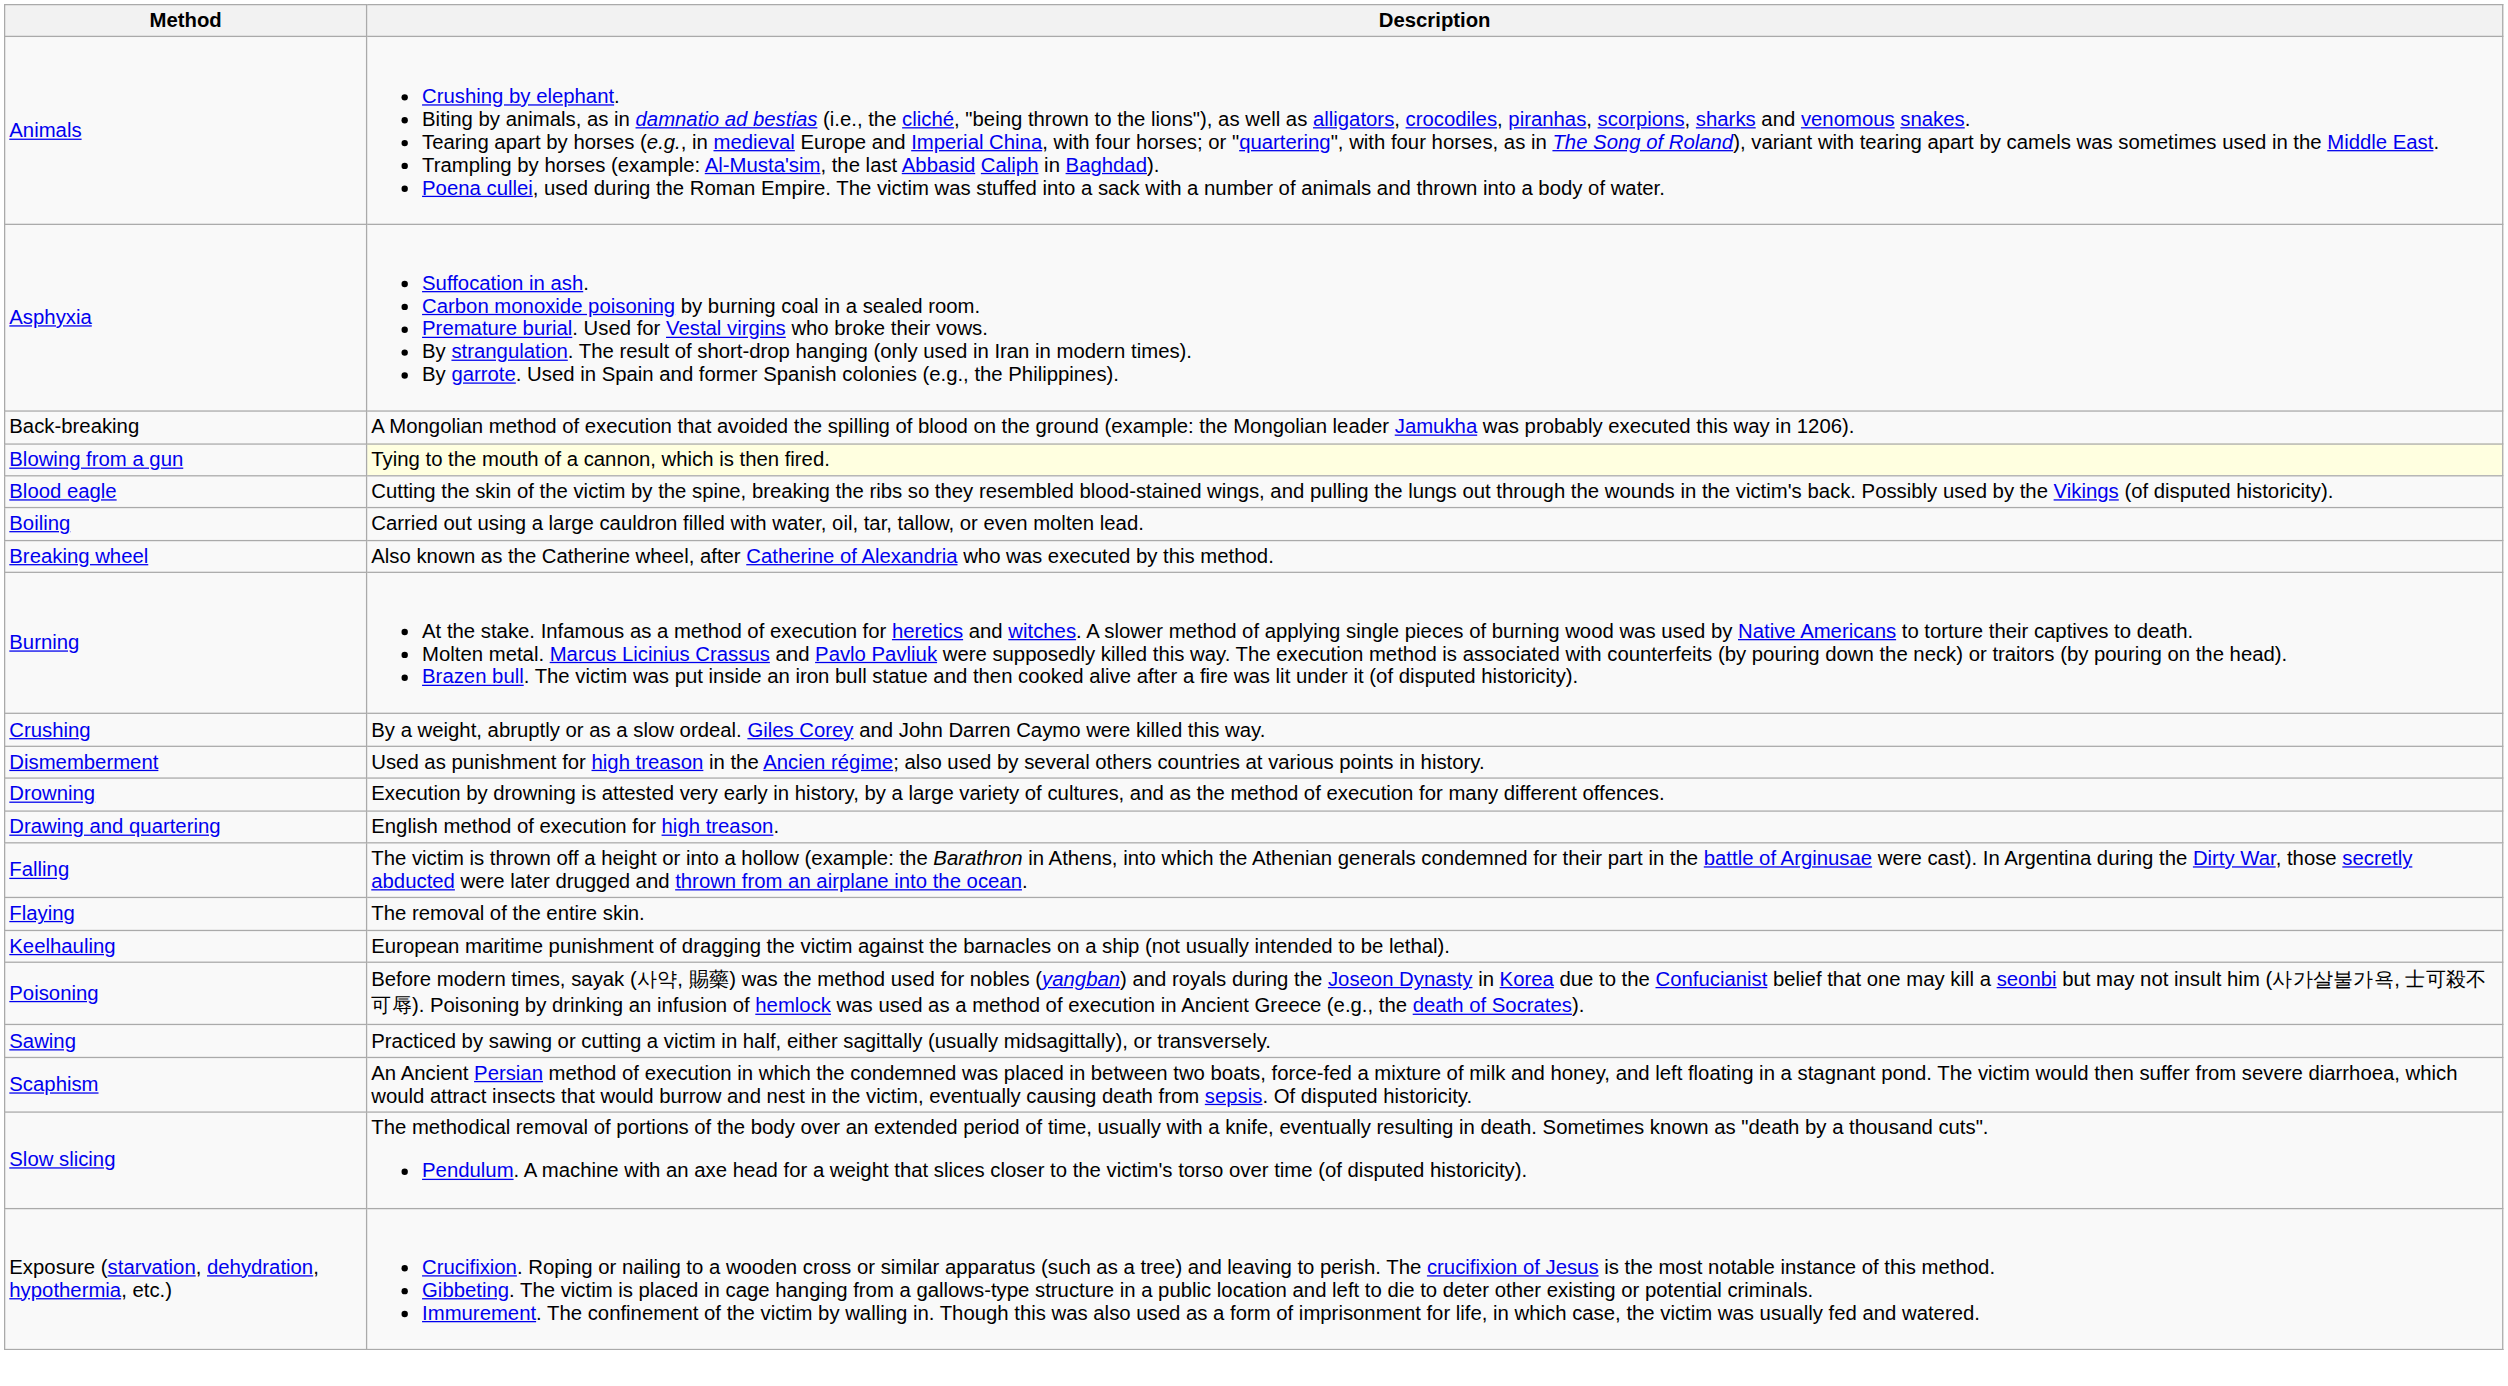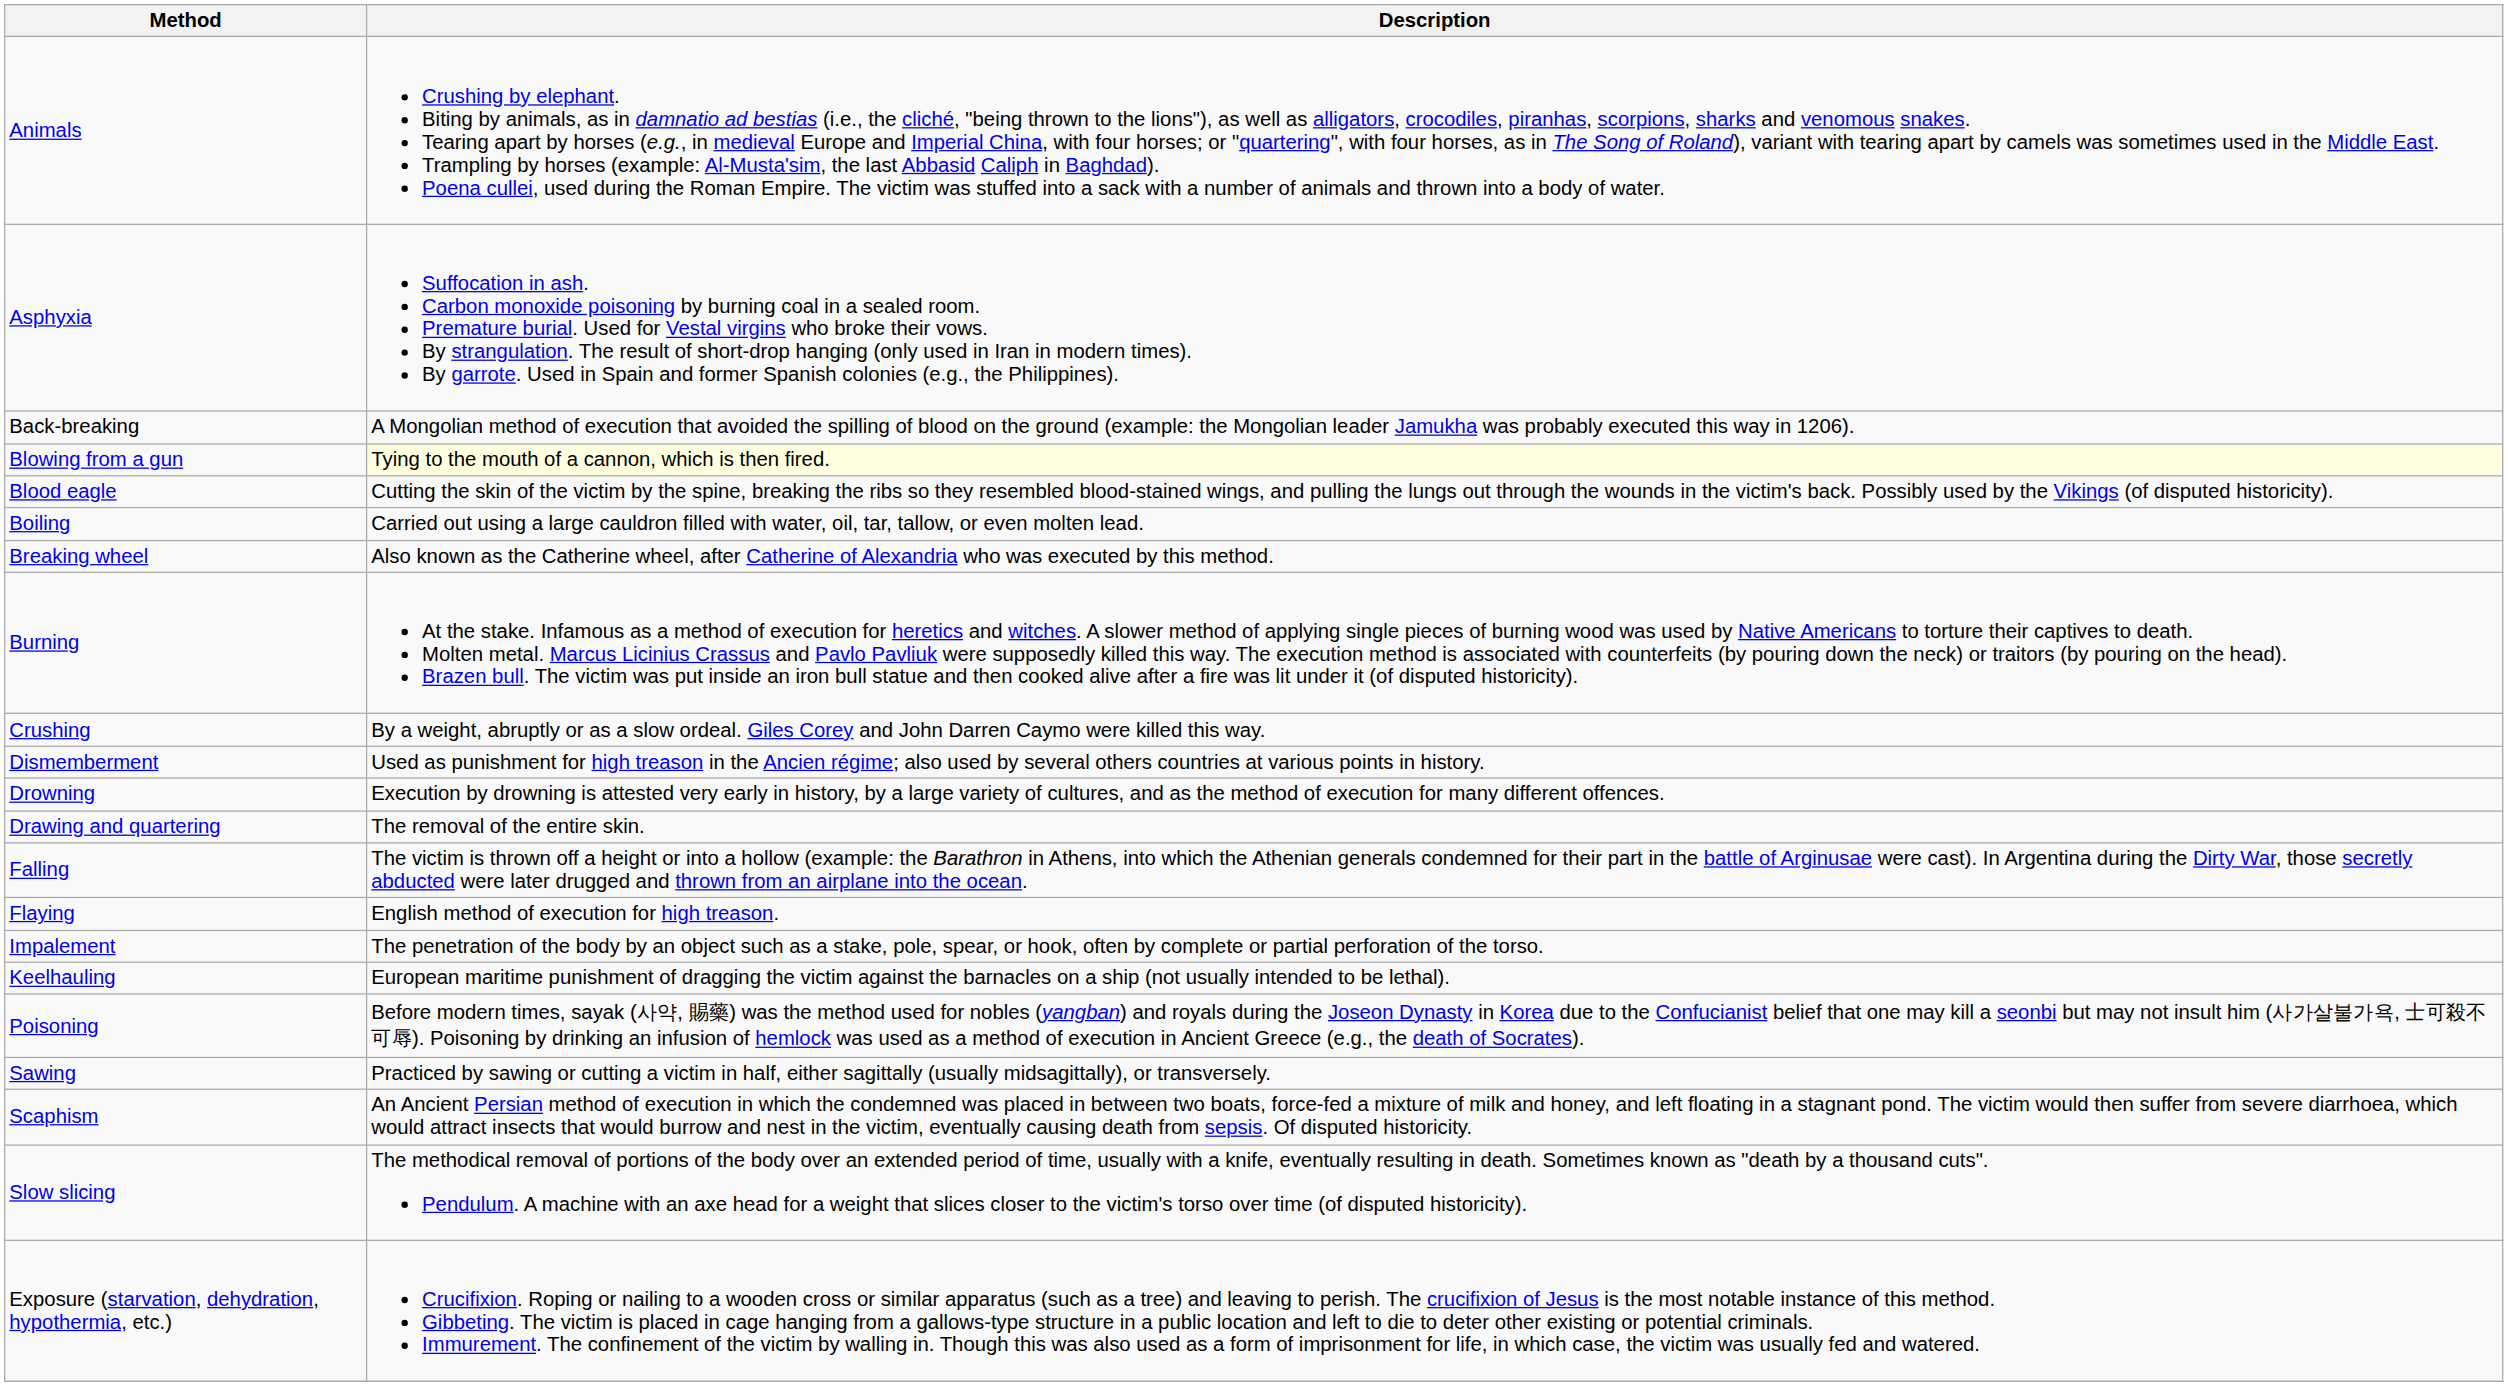 <table class="wikitable" border="1">
 <tr>
 <th>Method</th>
 <th>Description</th>
 </tr>
 <tr>
 <td align="centre"><a href='#'>Animals</a></td>
 <td><br><ul><li><a href='#'>Crushing by elephant</a>.</li><li>Biting by animals, as in <em><a href='#'>damnatio ad bestias</a></em> (i.e., the <a href='#'>cliché</a>, "being thrown to the lions"), as well as <a href='#'>alligators</a>, <a href='#'>crocodiles</a>, <a href='#'>piranhas</a>, <a href='#'>scorpions</a>, <a href='#'>sharks</a> and <a href='#'>venomous</a> <a href='#'>snakes</a>.</li><li>Tearing apart by horses (<em>e.g.</em>, in <a href='#'>medieval</a> Europe and <a href='#'>Imperial China</a>, with four horses; or "<a href='#'>quartering</a>", with four horses, as in <em><a href='#'>The Song of Roland</a></em>), variant with tearing apart by camels was sometimes used in the <a href='#'>Middle East</a>.</li><li>Trampling by horses (example: <a href='#'>Al-Musta'sim</a>, the last <a href='#'>Abbasid</a> <a href='#'>Caliph</a> in <a href='#'>Baghdad</a>).</li><li><a href='#'>Poena cullei</a>, used during the Roman Empire. The victim was stuffed into a sack with a number of animals and thrown into a body of water.</li></ul></td>
 </tr>
 <tr>
 <td align="centre"><a href='#'>Asphyxia</a></td>
 <td><br><ul><li><a href='#'>Suffocation in ash</a>.</li><li><a href='#'>Carbon monoxide poisoning</a> by burning coal in a sealed room.</li><li><a href='#'>Premature burial</a>. Used for <a href='#'>Vestal virgins</a> who broke their vows.</li><li>By <a href='#'>strangulation</a>. The result of short-drop hanging (only used in Iran in modern times).</li><li>By <a href='#'>garrote</a>. Used in Spain and former Spanish colonies (e.g., the Philippines).</li></ul></td>
 </tr>
 <tr>
 <td align="centre">Back-breaking</td>
 <td>A Mongolian method of execution that avoided the spilling of blood on the ground (example: the Mongolian leader <a href='#'>Jamukha</a> was probably executed this way in 1206).</td>
 </tr>
 <tr>
 <td align="centre"><a href='#'>Blowing from a gun</a></td>
 <td style="background: lightyellow;">Tying to the mouth of a cannon, which is then fired.</td>
 </tr>
 <tr>
 <td align="centre"><a href='#'>Blood eagle</a></td>
 <td>Cutting the skin of the victim by the spine, breaking the ribs so they resembled blood-stained wings, and pulling the lungs out through the wounds in the victim's back. Possibly used by the <a href='#'>Vikings</a> (of disputed historicity).</td>
 </tr>
 <tr>
 <td align="centre"><a href='#'>Boiling</a></td>
 <td>Carried out using a large cauldron filled with water, oil, tar, tallow, or even molten lead.</td>
 </tr>
 <tr>
 <td align="centre"><a href='#'>Breaking wheel</a></td>
 <td>Also known as the Catherine wheel, after <a href='#'>Catherine of Alexandria</a> who was executed by this method.</td>
 </tr>
 <tr>
 <td align="centre"><a href='#'>Burning</a></td>
 <td><br><ul><li>At the stake. Infamous as a method of execution for <a href='#'>heretics</a> and <a href='#'>witches</a>. A slower method of applying single pieces of burning wood was used by <a href='#'>Native Americans</a> to torture their captives to death.</li><li>Molten metal. <a href='#'>Marcus Licinius Crassus</a> and <a href='#'>Pavlo Pavliuk</a> were supposedly killed this way. The execution method is associated with counterfeits (by pouring down the neck) or traitors (by pouring on the head).</li><li><a href='#'>Brazen bull</a>. The victim was put inside an iron bull statue and then cooked alive after a fire was lit under it (of disputed historicity).</li></ul></td>
 </tr>
 <tr>
 <td align="centre"><a href='#'>Crushing</a></td>
 <td>By a weight, abruptly or as a slow ordeal. <a href='#'>Giles Corey</a> and John Darren Caymo were killed this way.</td>
 </tr>
 <tr>
 <td align="centre"><a href='#'>Dismemberment</a></td>
 <td>Used as punishment for <a href='#'>high treason</a> in the <a href='#'>Ancien régime</a>; also used by several others countries at various points in history.</td>
 </tr>
 <tr>
 <td align="centre"><a href='#'>Drowning</a></td>
 <td>Execution by drowning is attested very early in history, by a large variety of cultures, and as the method of execution for many different offences.</td>
 </tr>
 <tr>
 <td align="centre"><a href='#'>Drawing and quartering</a></td>
-<td>English method of execution for <a href='#'>high treason</a>.</td>
+<td>The  removal of the entire skin.</td>
 </tr>
 <tr>
 <td align="centre"><a href='#'>Falling</a></td>
 <td>The victim is thrown off a height or into a hollow (example: the <em>Barathron</em> in Athens, into which the Athenian generals condemned for their part in the <a href='#'>battle of Arginusae</a> were cast). In Argentina during the <a href='#'>Dirty War</a>, those <a href='#'>secretly abducted</a> were later drugged and <a href='#'>thrown from an airplane into the ocean</a>.</td>
 </tr>
 <tr>
 <td align="centre"><a href='#'>Flaying</a></td>
-<td>The  removal of the entire skin.</td>
+<td>English method of execution for <a href='#'>high treason</a>.</td>
+</tr>
+<tr>
+<td align="centre"><a href='#'>Impalement</a></td>
+<td>The penetration of the body by an object such as a stake, pole, spear, or hook, often by complete or partial perforation of the torso.</td>
 </tr>
 <tr>
 <td align="centre"><a href='#'>Keelhauling</a></td>
 <td>European maritime punishment of dragging the victim against the barnacles on a ship (not usually intended to be lethal).</td>
 </tr>
 <tr>
 <td align="centre"><a href='#'>Poisoning</a></td>
 <td>Before modern times, sayak (사약, 賜藥) was the method used for nobles (<em><a href='#'>yangban</a></em>) and royals during the <a href='#'>Joseon Dynasty</a> in <a href='#'>Korea</a> due to the <a href='#'>Confucianist</a> belief that one may kill a <a href='#'>seonbi</a> but may not insult him (사가살불가욕, 士可殺不可辱). Poisoning by drinking an infusion of <a href='#'>hemlock</a> was used as a method of execution in Ancient Greece (e.g., the <a href='#'>death of Socrates</a>).</td>
 </tr>
 <tr>
 <td align="centre"><a href='#'>Sawing</a></td>
 <td>Practiced by sawing or cutting a victim in half, either sagittally (usually midsagittally), or transversely.</td>
 </tr>
 <tr>
 <td align="centre"><a href='#'>Scaphism</a></td>
 <td>An Ancient <a href='#'>Persian</a> method of execution in which the condemned was placed in between two boats, force-fed a mixture of milk and honey, and left floating in a stagnant pond. The victim would then suffer from severe diarrhoea, which would attract insects that would burrow and nest in the victim, eventually causing death from <a href='#'>sepsis</a>. Of disputed historicity.</td>
 </tr>
 <tr>
 <td align="centre"><a href='#'>Slow slicing</a></td>
 <td>The methodical removal of portions of the body over an extended period of time, usually with a knife, eventually resulting in death. Sometimes known as "death by a thousand cuts".<br><ul><li><a href='#'>Pendulum</a>. A machine with an axe head for a weight that slices closer to the victim's torso over time (of disputed historicity).</li></ul></td>
 </tr>
 <tr>
 <td align="centre">Exposure (<a href='#'>starvation</a>, <a href='#'>dehydration</a>, <a href='#'>hypothermia</a>, etc.)</td>
 <td><br><ul><li><a href='#'>Crucifixion</a>. Roping or nailing to a wooden cross or similar apparatus (such as a tree) and leaving to perish. The <a href='#'>crucifixion of Jesus</a> is the most notable instance of this method.</li><li><a href='#'>Gibbeting</a>. The victim is placed in cage hanging from a gallows-type structure in a public location and left to die to deter other existing or potential criminals.</li><li><a href='#'>Immurement</a>. The confinement of the victim by walling in. Though this was also used as a form of imprisonment for life, in which case, the victim was usually fed and watered.</li></ul></td>
 </tr>
 <tr>
 </tr>
 </table>
